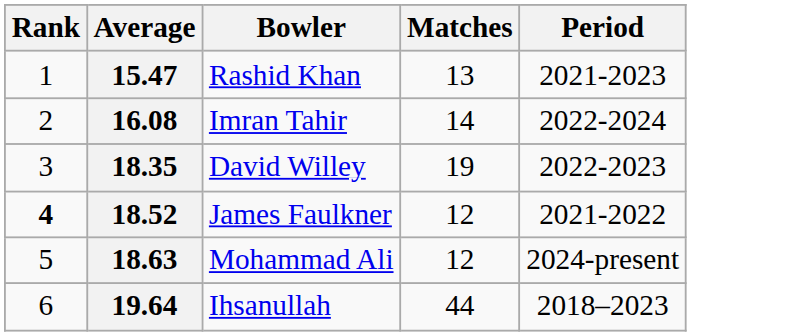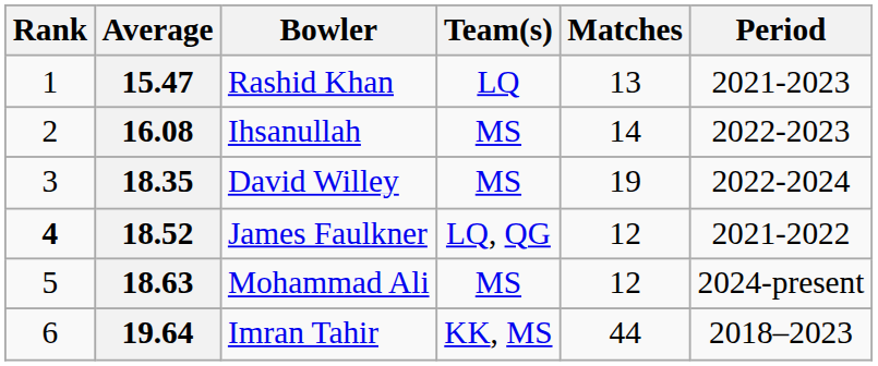 <table class="wikitable" style="text-align:center;">
 <tr>
 <th>Rank</th>
 <th>Average</th>
 <th>Bowler</th>
+<th>Team(s)</th>
 <th>Matches</th>
 <th>Period</th>
 </tr>
 <tr>
 <td>1</td>
 <th>15.47</th>
 <td style="text-align:left"><a href='#'>Rashid Khan</a></td>
+<td><a href='#'>LQ</a></td>
 <td>13</td>
 <td>2021-2023</td>
 </tr>
 <tr>
 <td>2</td>
 <th>16.08</th>
-<td style="text-align:left"><a href='#'>Imran Tahir</a></td>
+<td style="text-align:left"><a href='#'>Ihsanullah</a></td>
+<td><a href='#'>MS</a></td>
 <td>14</td>
-<td>2022-2024</td>
+<td>2022-2023</td>
 </tr>
 <tr>
 <td>3</td>
 <th>18.35</th>
 <td style="text-align:left"><a href='#'>David Willey</a></td>
+<td><a href='#'>MS</a></td>
 <td>19</td>
-<td>2022-2023</td>
+<td>2022-2024</td>
 </tr>
 <tr>
 <td><strong>4</strong></td>
 <th>18.52</th>
 <td style="text-align:left"><a href='#'>James Faulkner</a></td>
+<td><a href='#'>LQ</a>, <a href='#'>QG</a></td>
 <td>12</td>
 <td>2021-2022</td>
 </tr>
 <tr>
 <td>5</td>
 <th>18.63</th>
 <td style="text-align:left"><a href='#'>Mohammad Ali</a></td>
+<td><a href='#'>MS</a></td>
 <td>12</td>
 <td>2024-present</td>
 </tr>
 <tr>
 <td>6</td>
 <th>19.64</th>
-<td style="text-align:left"><a href='#'>Ihsanullah</a></td>
+<td style="text-align:left"><a href='#'>Imran Tahir</a></td>
+<td><a href='#'>KK</a>, <a href='#'>MS</a></td>
 <td>44</td>
 <td>2018–2023</td>
 </tr>
 </table>
